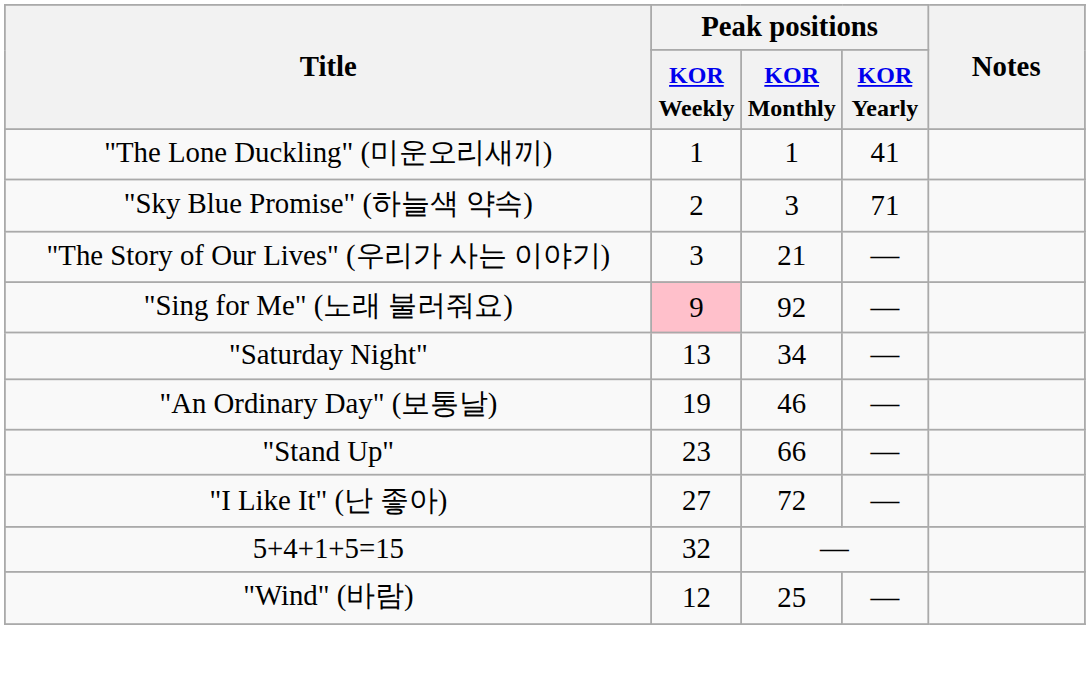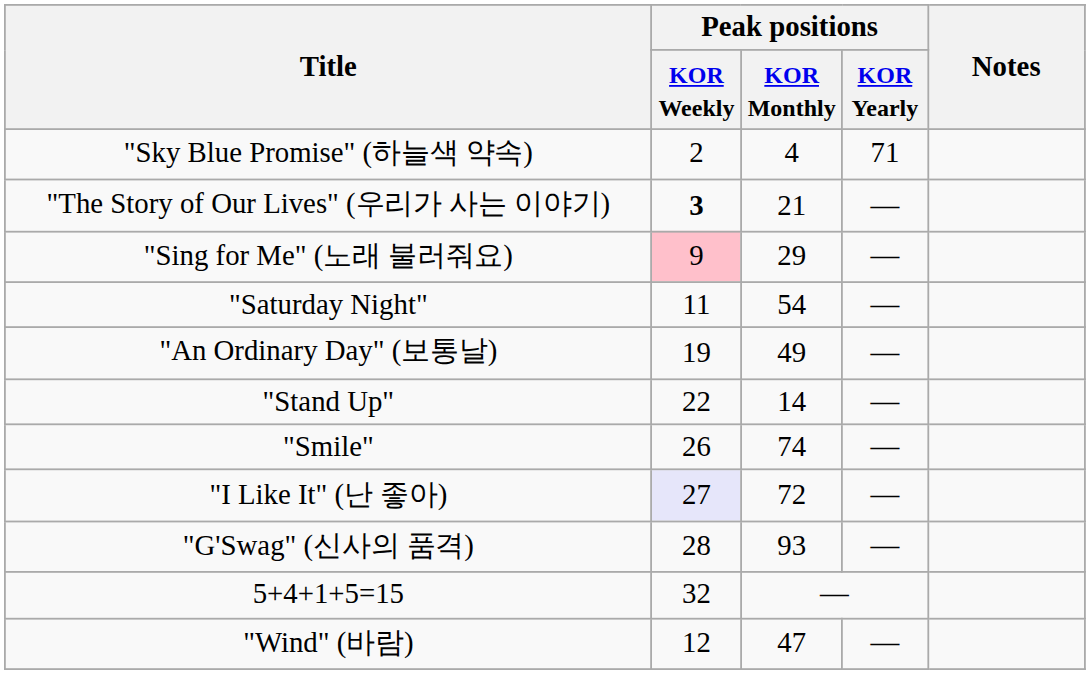 <table class="wikitable" style="text-align:center">
 <tr>
 <th rowspan="2" style="width:22em">Title</th>
 <th colspan="3">Peak positions</th>
 <th rowspan="2" style="width:5em;">Notes</th>
 </tr>
 <tr>
 <th style="width:2.5em;"><small><a href='#'>KOR</a><br>Weekly</small></th>
 <th style="width:2.5em;"><small><a href='#'>KOR</a><br>Monthly</small></th>
 <th style="width:2.5em;"><small><a href='#'>KOR</a><br>Yearly</small></th>
 </tr>
 <tr>
-<td>"The Lone Duckling" (미운오리새끼)</td>
-<td>1</td>
-<td>1</td>
-<td>41</td>
-<td></td>
-</tr>
-<tr>
 <td>"Sky Blue Promise" (하늘색 약속)</td>
 <td>2</td>
-<td>3</td>
+<td>4</td>
 <td>71</td>
 <td></td>
 </tr>
 <tr>
 <td>"The Story of Our Lives" (우리가 사는 이야기)</td>
-<td>3</td>
+<td><strong>3</strong></td>
 <td>21</td>
 <td align="center">—</td>
 <td></td>
 </tr>
 <tr>
 <td>"Sing for Me" (노래 불러줘요)</td>
 <td style="background: pink;">9</td>
-<td>92</td>
+<td>29</td>
 <td align="center">—</td>
 <td></td>
 </tr>
 <tr>
 <td>"Saturday Night"</td>
-<td>13</td>
-<td>34</td>
+<td>11</td>
+<td>54</td>
 <td align="center">—</td>
 <td></td>
 </tr>
 <tr>
 <td>"An Ordinary Day" (보통날)</td>
 <td>19</td>
-<td>46</td>
+<td>49</td>
 <td align="center">—</td>
 <td></td>
 </tr>
 <tr>
 <td>"Stand Up"</td>
-<td>23</td>
-<td>66</td>
+<td>22</td>
+<td>14</td>
+<td align="center">—</td>
+<td></td>
+</tr>
+<tr>
+<td>"Smile"</td>
+<td>26</td>
+<td>74</td>
 <td align="center">—</td>
 <td></td>
 </tr>
 <tr>
 <td>"I Like It" (난 좋아)</td>
-<td>27</td>
+<td style="background: lavender;">27</td>
 <td>72</td>
+<td align="center">—</td>
+<td></td>
+</tr>
+<tr>
+<td>"G'Swag" (신사의 품격)</td>
+<td>28</td>
+<td>93</td>
 <td align="center">—</td>
 <td></td>
 </tr>
 <tr>
 <td>5+4+1+5=15</td>
 <td>32</td>
 <td colspan="2" align="center">—</td>
 <td></td>
 </tr>
 <tr>
 <td>"Wind" (바람)</td>
 <td>12</td>
-<td>25</td>
+<td>47</td>
 <td align="center">—</td>
 <td></td>
 </tr>
 </table>
